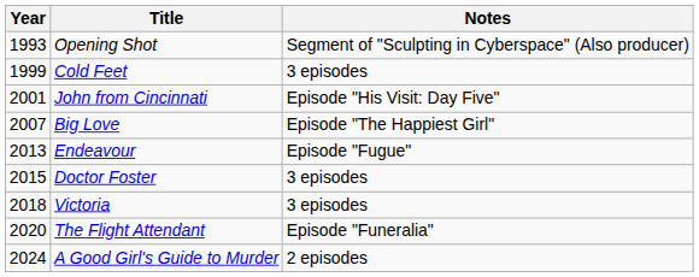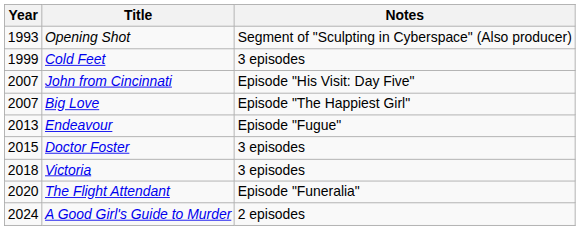 <table class="wikitable">
 <tr>
 <th>Year</th>
 <th>Title</th>
 <th>Notes</th>
 </tr>
 <tr>
 <td>1993</td>
 <td><em>Opening Shot</em></td>
 <td>Segment of "Sculpting in Cyberspace" (Also producer)</td>
 </tr>
 <tr>
 <td>1999</td>
 <td><em><a href='#'>Cold Feet</a></em></td>
 <td>3 episodes</td>
 </tr>
 <tr>
-<td>2001</td>
+<td>2007</td>
 <td><em><a href='#'>John from Cincinnati</a></em></td>
 <td>Episode "His Visit: Day Five"</td>
 </tr>
 <tr>
 <td>2007</td>
 <td><em><a href='#'>Big Love</a></em></td>
 <td>Episode "The Happiest Girl"</td>
 </tr>
 <tr>
 <td>2013</td>
 <td><em><a href='#'>Endeavour</a></em></td>
 <td>Episode "Fugue"</td>
 </tr>
 <tr>
 <td>2015</td>
 <td><em><a href='#'>Doctor Foster</a></em></td>
 <td>3 episodes</td>
 </tr>
 <tr>
 <td>2018</td>
 <td><em><a href='#'>Victoria</a></em></td>
 <td>3 episodes</td>
 </tr>
 <tr>
 <td>2020</td>
 <td><em><a href='#'>The Flight Attendant</a></em></td>
 <td>Episode "Funeralia"</td>
 </tr>
 <tr>
 <td>2024</td>
 <td><em><a href='#'>A Good Girl's Guide to Murder</a></em></td>
 <td>2 episodes</td>
 </tr>
 </table>
